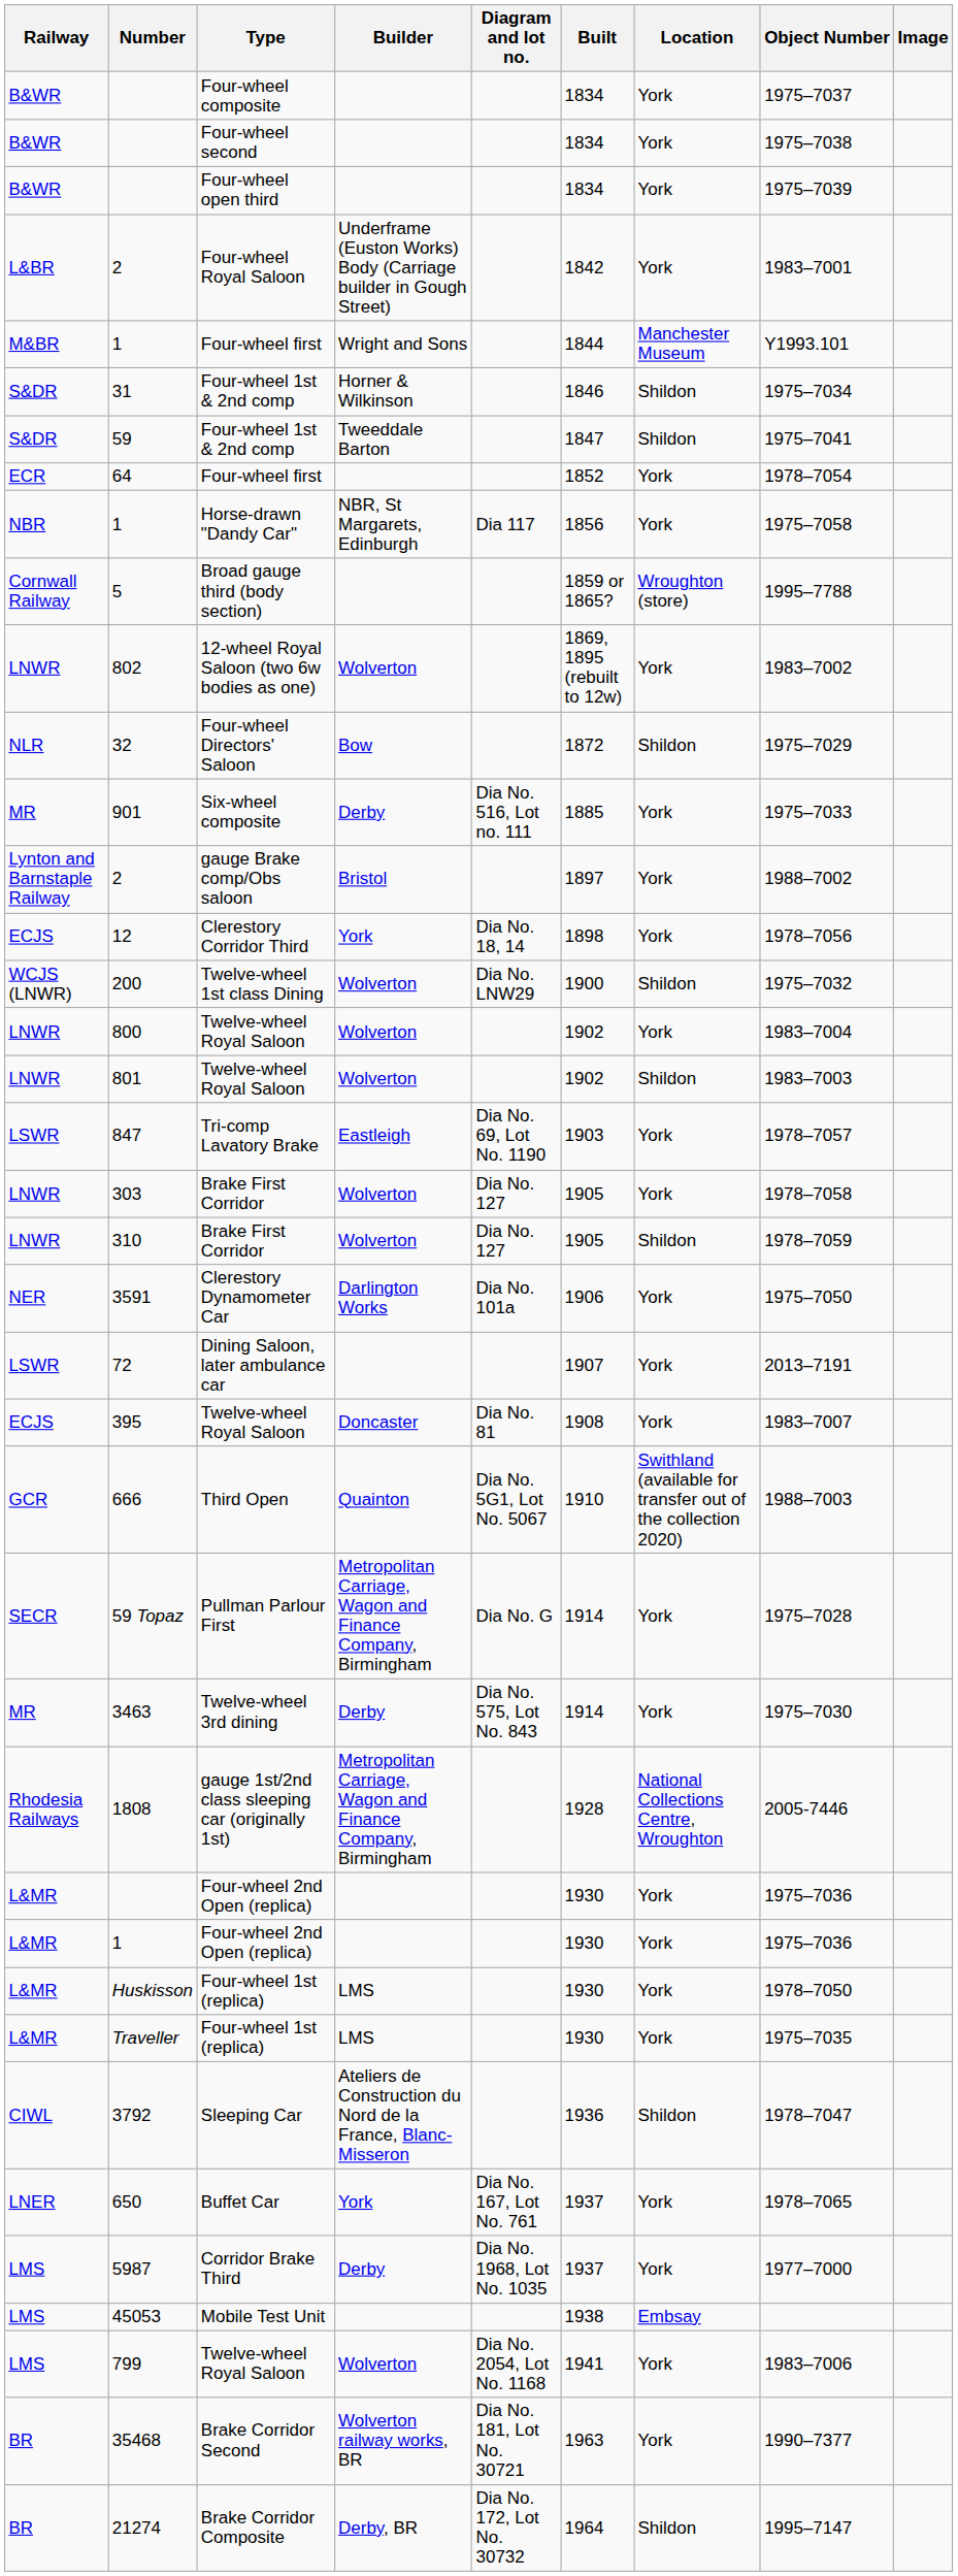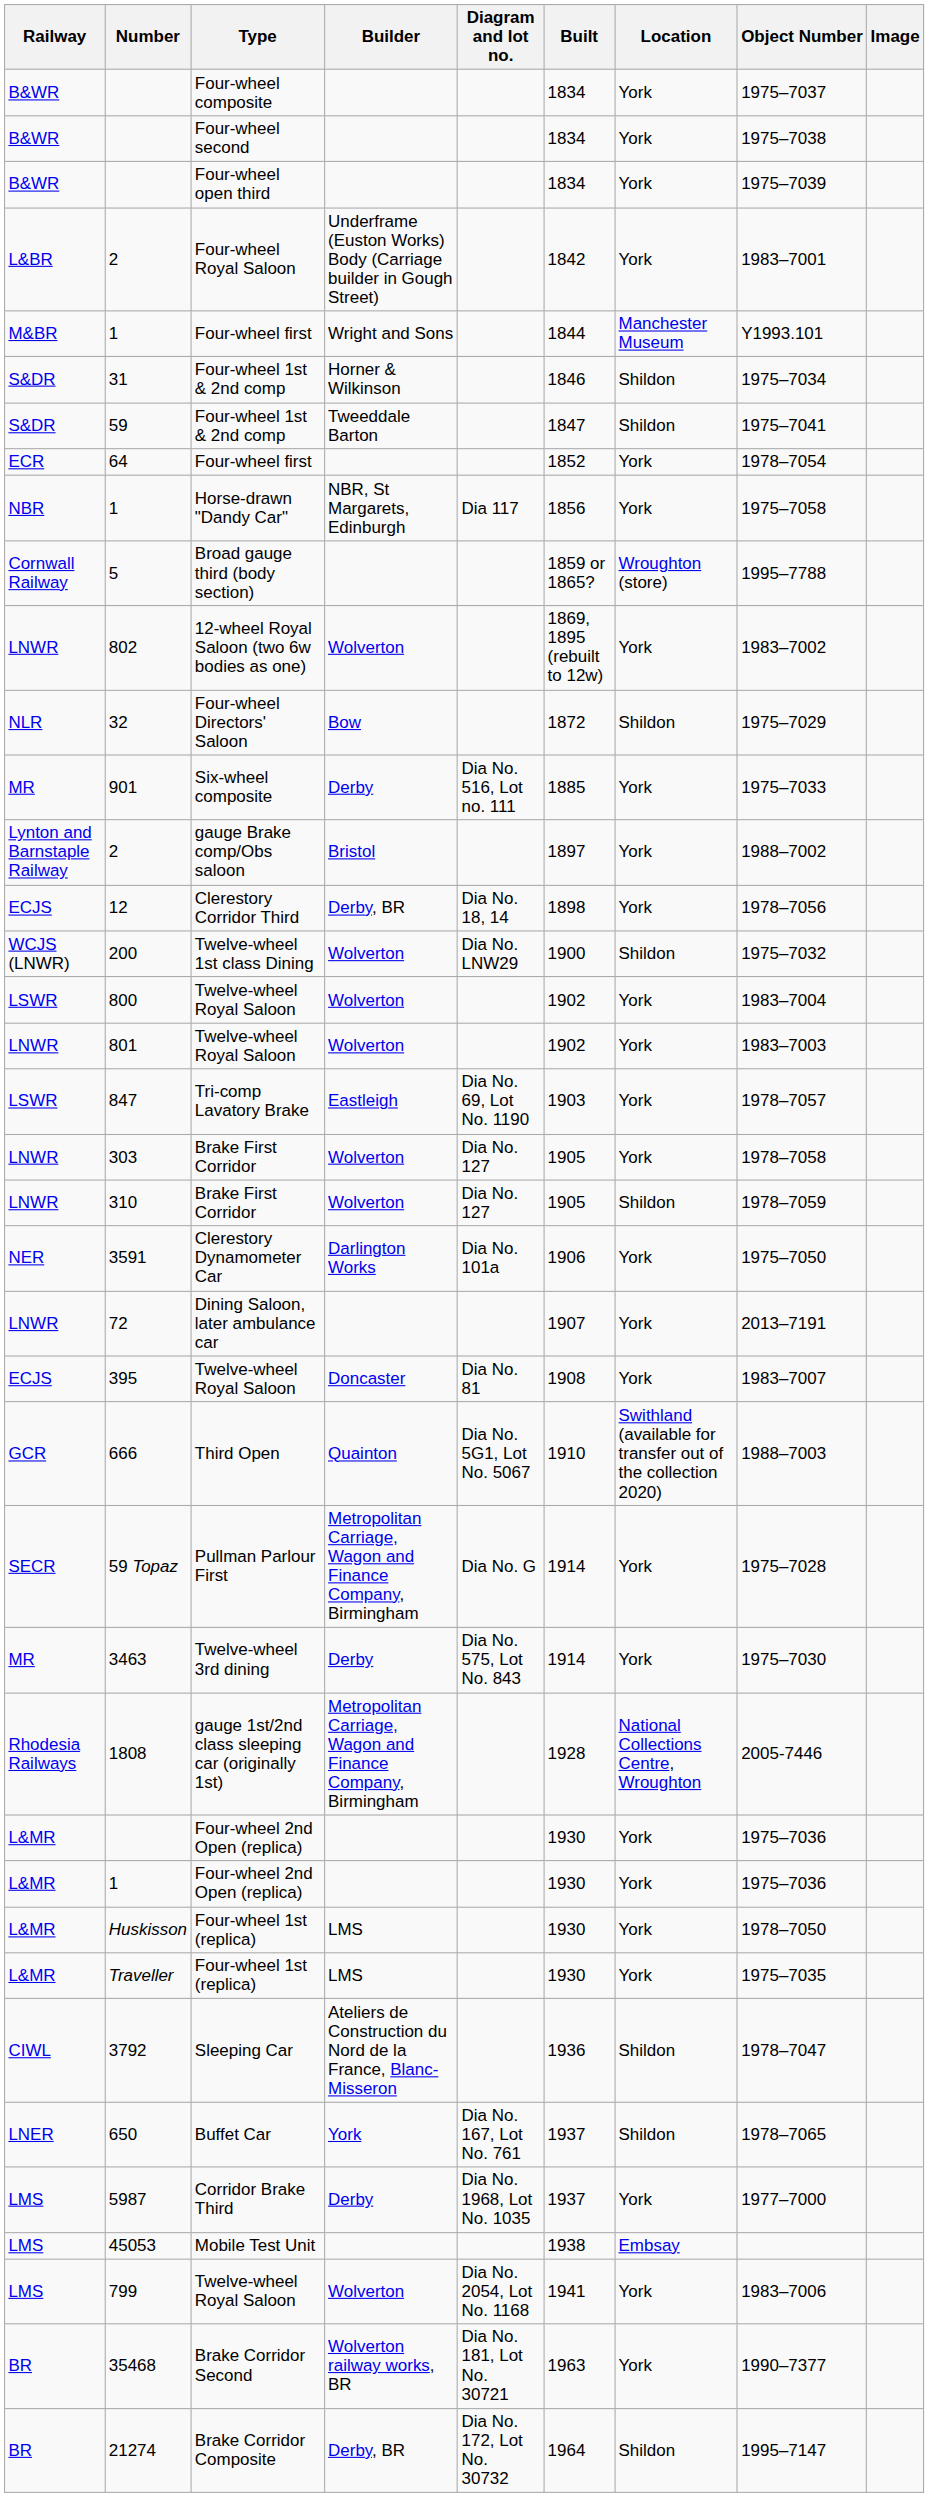 <table class="wikitable sortable">
 <tr>
 <th>Railway</th>
 <th>Number</th>
 <th>Type</th>
 <th>Builder</th>
 <th>Diagram and lot no.</th>
 <th>Built</th>
 <th>Location</th>
 <th>Object Number</th>
 <th>Image</th>
 </tr>
 <tr>
 <td><a href='#'>B&WR</a></td>
 <td></td>
 <td>Four-wheel composite</td>
 <td></td>
 <td></td>
 <td>1834</td>
 <td>York </td>
 <td>1975–7037</td>
 <td></td>
 </tr>
 <tr>
 <td><a href='#'>B&WR</a></td>
 <td></td>
 <td>Four-wheel second</td>
 <td></td>
 <td></td>
 <td>1834</td>
 <td>York </td>
 <td>1975–7038</td>
 <td></td>
 </tr>
 <tr>
 <td><a href='#'>B&WR</a></td>
 <td></td>
 <td>Four-wheel open third</td>
 <td></td>
 <td></td>
 <td>1834</td>
 <td>York </td>
 <td>1975–7039</td>
 <td></td>
 </tr>
 <tr>
 <td><a href='#'>L&BR</a></td>
 <td>2</td>
 <td>Four-wheel Royal Saloon</td>
 <td>Underframe (Euston Works)<br>Body (Carriage builder in Gough Street)</td>
 <td></td>
 <td>1842</td>
 <td>York </td>
 <td>1983–7001</td>
 <td></td>
 </tr>
 <tr>
 <td><a href='#'>M&BR</a></td>
 <td>1</td>
 <td>Four-wheel first</td>
 <td>Wright and Sons</td>
 <td></td>
 <td>1844</td>
 <td><a href='#'>Manchester Museum</a></td>
 <td>Y1993.101</td>
 <td></td>
 </tr>
 <tr>
 <td><a href='#'>S&DR</a></td>
 <td>31</td>
 <td>Four-wheel 1st & 2nd comp</td>
 <td>Horner & Wilkinson</td>
 <td></td>
 <td>1846</td>
 <td>Shildon </td>
 <td>1975–7034</td>
 <td></td>
 </tr>
 <tr>
 <td><a href='#'>S&DR</a></td>
 <td>59</td>
 <td>Four-wheel 1st & 2nd comp</td>
 <td>Tweeddale Barton</td>
 <td></td>
 <td>1847</td>
 <td>Shildon </td>
 <td>1975–7041</td>
 <td></td>
 </tr>
 <tr>
 <td><a href='#'>ECR</a></td>
 <td>64</td>
 <td>Four-wheel first</td>
 <td></td>
 <td></td>
 <td>1852</td>
 <td>York </td>
 <td>1978–7054</td>
 <td></td>
 </tr>
 <tr>
 <td><a href='#'>NBR</a></td>
 <td>1</td>
 <td>Horse-drawn "Dandy Car"</td>
 <td>NBR, St Margarets, Edinburgh</td>
 <td>Dia 117</td>
 <td>1856</td>
 <td>York </td>
 <td>1975–7058</td>
 <td></td>
 </tr>
 <tr>
 <td><a href='#'>Cornwall Railway</a></td>
 <td>5</td>
 <td>Broad gauge third (body section)</td>
 <td></td>
 <td></td>
 <td>1859 or 1865?</td>
 <td><a href='#'>Wroughton</a> (store) </td>
 <td>1995–7788</td>
 <td></td>
 </tr>
 <tr>
 <td><a href='#'>LNWR</a></td>
 <td>802</td>
 <td>12-wheel Royal Saloon (two 6w bodies as one)</td>
 <td><a href='#'>Wolverton</a></td>
 <td></td>
 <td>1869, 1895 (rebuilt to 12w)</td>
 <td>York </td>
 <td>1983–7002</td>
 <td></td>
 </tr>
 <tr>
 <td><a href='#'>NLR</a></td>
 <td>32</td>
 <td>Four-wheel Directors' Saloon</td>
 <td><a href='#'>Bow</a></td>
 <td></td>
 <td>1872</td>
 <td>Shildon </td>
 <td>1975–7029</td>
 <td></td>
 </tr>
 <tr>
 <td><a href='#'>MR</a></td>
 <td>901</td>
 <td>Six-wheel composite</td>
 <td><a href='#'>Derby</a></td>
 <td>Dia No. 516, Lot no. 111</td>
 <td>1885</td>
 <td>York </td>
 <td>1975–7033</td>
 <td></td>
 </tr>
 <tr>
 <td><a href='#'>Lynton and Barnstaple Railway</a></td>
 <td>2</td>
 <td> gauge Brake comp/Obs saloon</td>
 <td><a href='#'>Bristol</a></td>
 <td></td>
 <td>1897</td>
 <td>York </td>
 <td>1988–7002</td>
 <td></td>
 </tr>
 <tr>
 <td><a href='#'>ECJS</a></td>
 <td>12</td>
 <td>Clerestory Corridor Third</td>
-<td><a href='#'>York</a></td>
+<td><a href='#'>Derby</a>, BR</td>
 <td>Dia No. 18, 14</td>
 <td>1898</td>
 <td>York </td>
 <td>1978–7056</td>
 <td></td>
 </tr>
 <tr>
 <td><a href='#'>WCJS</a> (LNWR)</td>
 <td>200</td>
 <td>Twelve-wheel 1st class Dining</td>
 <td><a href='#'>Wolverton</a></td>
 <td>Dia No. LNW29</td>
 <td>1900</td>
 <td>Shildon </td>
 <td>1975–7032</td>
 <td></td>
 </tr>
 <tr>
-<td><a href='#'>LNWR</a></td>
+<td><a href='#'>LSWR</a></td>
 <td>800</td>
 <td>Twelve-wheel Royal Saloon</td>
 <td><a href='#'>Wolverton</a></td>
 <td></td>
 <td>1902</td>
 <td>York </td>
 <td>1983–7004</td>
 <td></td>
 </tr>
 <tr>
 <td><a href='#'>LNWR</a></td>
 <td>801</td>
 <td>Twelve-wheel Royal Saloon</td>
 <td><a href='#'>Wolverton</a></td>
 <td></td>
 <td>1902</td>
-<td>Shildon </td>
+<td>York </td>
 <td>1983–7003</td>
 <td></td>
 </tr>
 <tr>
 <td><a href='#'>LSWR</a></td>
 <td>847</td>
 <td>Tri-comp Lavatory Brake</td>
 <td><a href='#'>Eastleigh</a></td>
 <td>Dia No. 69, Lot No. 1190</td>
 <td>1903</td>
 <td>York </td>
 <td>1978–7057</td>
 <td></td>
 </tr>
 <tr>
 <td><a href='#'>LNWR</a></td>
 <td>303</td>
 <td>Brake First Corridor</td>
 <td><a href='#'>Wolverton</a></td>
 <td>Dia No. 127</td>
 <td>1905</td>
 <td>York </td>
 <td>1978–7058</td>
 <td></td>
 </tr>
 <tr>
 <td><a href='#'>LNWR</a></td>
 <td>310</td>
 <td>Brake First Corridor</td>
 <td><a href='#'>Wolverton</a></td>
 <td>Dia No. 127</td>
 <td>1905</td>
 <td>Shildon </td>
 <td>1978–7059</td>
 <td></td>
 </tr>
 <tr>
 <td><a href='#'>NER</a></td>
 <td>3591</td>
 <td>Clerestory Dynamometer Car</td>
 <td><a href='#'>Darlington Works</a></td>
 <td>Dia No. 101a</td>
 <td>1906</td>
 <td>York </td>
 <td>1975–7050</td>
 <td></td>
 </tr>
 <tr>
-<td><a href='#'>LSWR</a></td>
+<td><a href='#'>LNWR</a></td>
 <td>72</td>
 <td>Dining Saloon, later ambulance car</td>
 <td></td>
 <td></td>
 <td>1907</td>
 <td>York </td>
 <td>2013–7191</td>
 <td></td>
 </tr>
 <tr>
 <td><a href='#'>ECJS</a></td>
 <td>395</td>
 <td>Twelve-wheel Royal Saloon</td>
 <td><a href='#'>Doncaster</a></td>
 <td>Dia No. 81</td>
 <td>1908</td>
 <td>York </td>
 <td>1983–7007</td>
 <td></td>
 </tr>
 <tr>
 <td><a href='#'>GCR</a></td>
 <td>666</td>
 <td>Third Open</td>
 <td><a href='#'>Quainton</a></td>
 <td>Dia No. 5G1, Lot No. 5067</td>
 <td>1910</td>
 <td><a href='#'>Swithland</a> (available for transfer out of the collection 2020)</td>
 <td>1988–7003</td>
 <td></td>
 </tr>
 <tr>
 <td><a href='#'>SECR</a></td>
 <td>59 <em>Topaz</em></td>
 <td>Pullman Parlour First</td>
 <td><a href='#'>Metropolitan Carriage, Wagon and Finance Company</a>, Birmingham</td>
 <td>Dia No. G</td>
 <td>1914</td>
 <td>York </td>
 <td>1975–7028</td>
 <td></td>
 </tr>
 <tr>
 <td><a href='#'>MR</a></td>
 <td>3463</td>
 <td>Twelve-wheel 3rd dining</td>
 <td><a href='#'>Derby</a></td>
 <td>Dia No. 575, Lot No. 843</td>
 <td>1914</td>
 <td>York </td>
 <td>1975–7030</td>
 <td></td>
 </tr>
 <tr>
 <td><a href='#'>Rhodesia Railways</a></td>
 <td>1808</td>
 <td> gauge 1st/2nd class sleeping car (originally 1st)</td>
 <td><a href='#'>Metropolitan Carriage, Wagon and Finance Company</a>, Birmingham</td>
 <td></td>
 <td>1928</td>
 <td><a href='#'>National Collections Centre</a>, <a href='#'>Wroughton</a></td>
 <td>2005-7446</td>
 <td></td>
 </tr>
 <tr>
 <td><a href='#'>L&MR</a></td>
 <td></td>
 <td>Four-wheel 2nd Open (replica)</td>
 <td></td>
 <td></td>
 <td>1930</td>
 <td>York</td>
 <td>1975–7036</td>
 <td></td>
 </tr>
 <tr>
 <td><a href='#'>L&MR</a></td>
 <td>1</td>
 <td>Four-wheel 2nd Open (replica)</td>
 <td></td>
 <td></td>
 <td>1930</td>
 <td>York </td>
 <td>1975–7036</td>
 <td></td>
 </tr>
 <tr>
 <td><a href='#'>L&MR</a></td>
 <td><em>Huskisson</em></td>
 <td>Four-wheel 1st (replica)</td>
 <td>LMS</td>
 <td></td>
 <td>1930</td>
 <td>York </td>
 <td>1978–7050</td>
 <td></td>
 </tr>
 <tr>
 <td><a href='#'>L&MR</a></td>
 <td><em>Traveller</em></td>
 <td>Four-wheel 1st (replica)</td>
 <td>LMS</td>
 <td></td>
 <td>1930</td>
 <td>York </td>
 <td>1975–7035</td>
 <td></td>
 </tr>
 <tr>
 <td><a href='#'>CIWL</a></td>
 <td>3792</td>
 <td>Sleeping Car</td>
 <td>Ateliers de Construction du Nord de la France, <a href='#'>Blanc-Misseron</a></td>
 <td></td>
 <td>1936</td>
 <td>Shildon </td>
 <td>1978–7047</td>
 <td></td>
 </tr>
 <tr>
 <td><a href='#'>LNER</a></td>
 <td>650</td>
 <td>Buffet Car</td>
 <td><a href='#'>York</a></td>
 <td>Dia No. 167, Lot No. 761</td>
 <td>1937</td>
-<td>York </td>
+<td>Shildon </td>
 <td>1978–7065</td>
 <td></td>
 </tr>
 <tr>
 <td><a href='#'>LMS</a></td>
 <td>5987</td>
 <td>Corridor Brake Third</td>
 <td><a href='#'>Derby</a></td>
 <td>Dia No. 1968, Lot No. 1035</td>
 <td>1937</td>
 <td>York </td>
 <td>1977–7000</td>
 <td></td>
 </tr>
 <tr>
 <td><a href='#'>LMS</a></td>
 <td>45053</td>
 <td>Mobile Test Unit</td>
 <td></td>
 <td></td>
 <td>1938</td>
 <td><a href='#'>Embsay</a></td>
 <td></td>
 <td></td>
 </tr>
 <tr>
 <td><a href='#'>LMS</a></td>
 <td>799</td>
 <td>Twelve-wheel Royal Saloon</td>
 <td><a href='#'>Wolverton</a></td>
 <td>Dia No. 2054, Lot No. 1168</td>
 <td>1941</td>
 <td>York </td>
 <td>1983–7006</td>
 <td></td>
 </tr>
 <tr>
 <td><a href='#'>BR</a></td>
 <td>35468</td>
 <td>Brake Corridor Second</td>
 <td><a href='#'>Wolverton railway works</a>, BR</td>
 <td>Dia No. 181, Lot No. 30721</td>
 <td>1963</td>
 <td>York </td>
 <td>1990–7377</td>
 <td></td>
 </tr>
 <tr>
 <td><a href='#'>BR</a></td>
 <td>21274</td>
 <td>Brake Corridor Composite</td>
 <td><a href='#'>Derby</a>, BR</td>
 <td>Dia No. 172, Lot No. 30732</td>
 <td>1964</td>
 <td>Shildon </td>
 <td>1995–7147</td>
 <td></td>
 </tr>
 </table>
